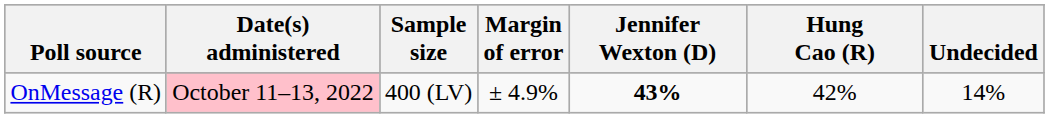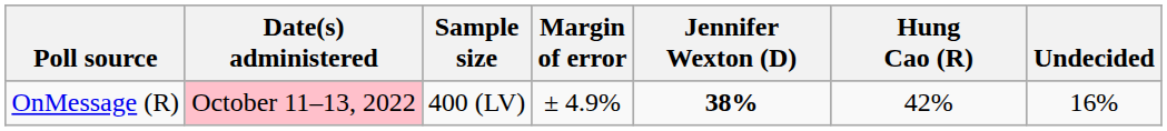 <table class="wikitable" style="font-size:90%;text-align:center;">
 <tr valign=bottom>
 <th>Poll source</th>
 <th>Date(s)<br>administered</th>
 <th>Sample<br>size</th>
 <th>Margin<br>of error</th>
 <th style="width:100px;">Jennifer<br>Wexton (D)</th>
 <th style="width:100px;">Hung<br>Cao (R)</th>
 <th>Undecided</th>
 </tr>
 <tr>
 <td style="text-align:left;"><a href='#'>OnMessage</a> (R)</td>
 <td style="background: pink;">October 11–13, 2022</td>
 <td>400 (LV)</td>
 <td>± 4.9%</td>
-<td><strong>43%</strong></td>
+<td><strong>38%</strong></td>
 <td>42%</td>
-<td>14%</td>
+<td>16%</td>
 </tr>
 </table>
